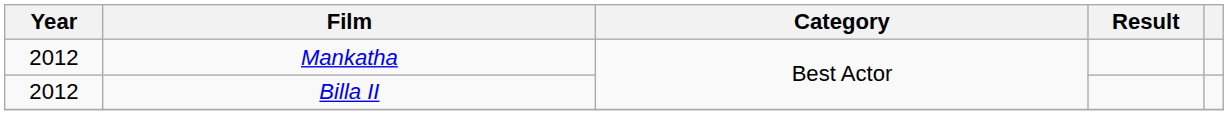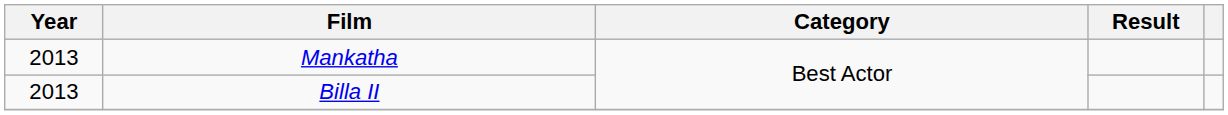 <table class="wikitable sortable" style="width:100%;">
 <tr>
 <th style="width:5%;">Year</th>
 <th style="width:25%;">Film</th>
 <th style="width:25%;">Category</th>
 <th style="width:5%;">Result</th>
 <th style="width:1%;" class="unsortable"></th>
 </tr>
 <tr>
-<td style="text-align:center;">2012</td>
+<td style="text-align:center;">2013</td>
 <td style="text-align:center;"><em><a href='#'>Mankatha</a></em></td>
 <td style="text-align:center;" rowspan="2">Best Actor</td>
 <td></td>
 <td></td>
 </tr>
 <tr>
-<td style="text-align:center;">2012</td>
+<td style="text-align:center;">2013</td>
 <td style="text-align:center;"><em><a href='#'>Billa II</a></em></td>
 <td></td>
 <td></td>
 </tr>
 <tr>
 </tr>
 </table>
